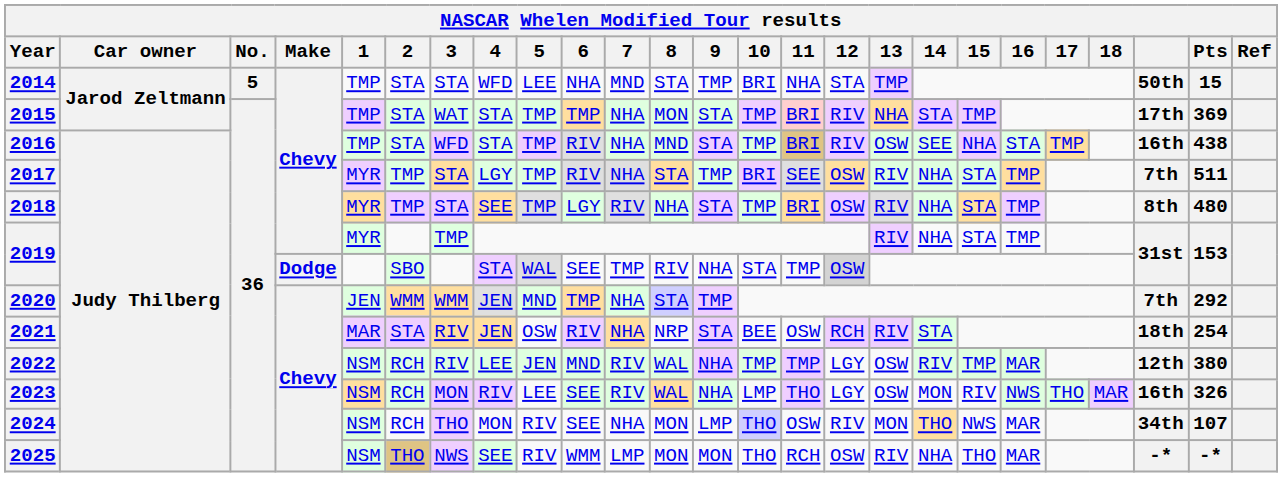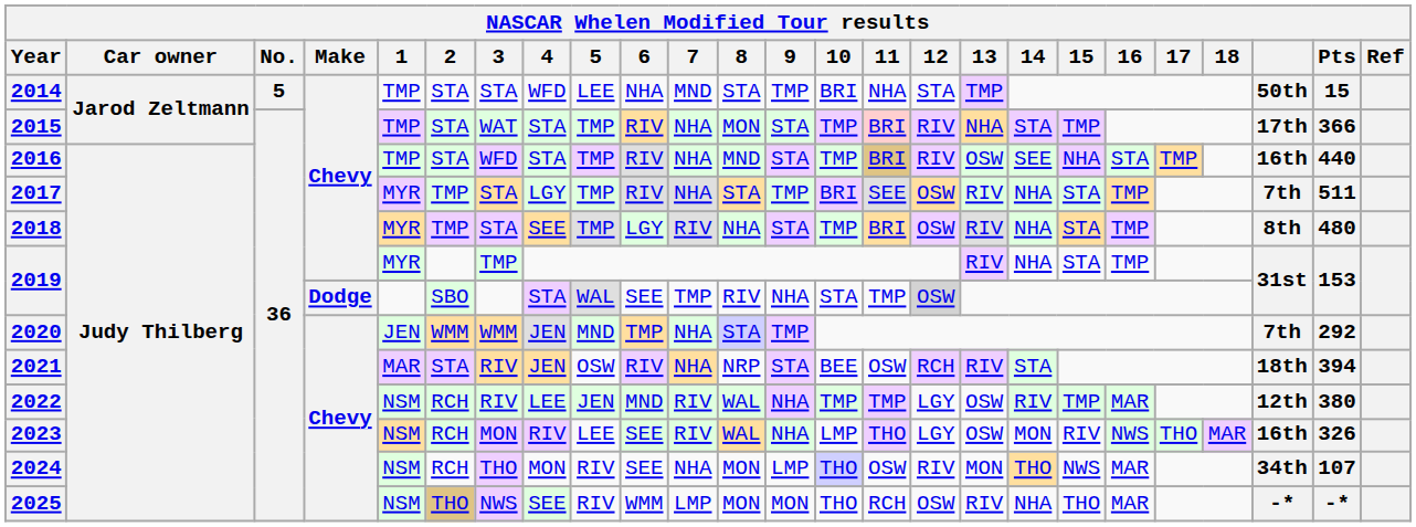 <table class="wikitable" style="text-align:center; font-size:75%">
 <tr>
 <th colspan=38><a href='#'>NASCAR</a> <a href='#'>Whelen Modified Tour</a> results</th>
 </tr>
 <tr>
 <th>Year</th>
 <th>Car owner</th>
 <th>No.</th>
 <th>Make</th>
 <th>1</th>
 <th>2</th>
 <th>3</th>
 <th>4</th>
 <th>5</th>
 <th>6</th>
 <th>7</th>
 <th>8</th>
 <th>9</th>
 <th>10</th>
 <th>11</th>
 <th>12</th>
 <th>13</th>
 <th>14</th>
 <th>15</th>
 <th>16</th>
 <th>17</th>
 <th>18</th>
 <th></th>
 <th>Pts</th>
 <th>Ref</th>
 </tr>
 <tr>
 <th><a href='#'>2014</a></th>
 <th rowspan=2>Jarod Zeltmann</th>
 <th>5</th>
 <th rowspan=6><a href='#'>Chevy</a></th>
 <td><a href='#'>TMP</a></td>
 <td><a href='#'>STA</a></td>
 <td><a href='#'>STA</a></td>
 <td><a href='#'>WFD</a></td>
 <td><a href='#'>LEE</a></td>
 <td><a href='#'>NHA</a></td>
 <td><a href='#'>MND</a></td>
 <td><a href='#'>STA</a></td>
 <td><a href='#'>TMP</a></td>
 <td><a href='#'>BRI</a></td>
 <td><a href='#'>NHA</a></td>
 <td><a href='#'>STA</a></td>
 <td style="background:#EFCFFF;"><a href='#'>TMP</a><br></td>
 <td colspan=5></td>
 <th>50th</th>
 <th>15</th>
 <th></th>
 </tr>
 <tr>
 <th><a href='#'>2015</a></th>
 <th rowspan=12>36</th>
 <td style="background:#EFCFFF;"><a href='#'>TMP</a><br></td>
 <td style="background:#DFFFDF;"><a href='#'>STA</a><br></td>
 <td style="background:#DFFFDF;"><a href='#'>WAT</a><br></td>
 <td style="background:#DFFFDF;"><a href='#'>STA</a><br></td>
 <td style="background:#DFFFDF;"><a href='#'>TMP</a><br></td>
-<td style="background:#FFDF9F;"><a href='#'>TMP</a><br></td>
+<td style="background:#FFDF9F;"><a href='#'>RIV</a><br></td>
 <td style="background:#DFFFDF;"><a href='#'>NHA</a><br></td>
 <td style="background:#DFFFDF;"><a href='#'>MON</a><br></td>
 <td style="background:#DFFFDF;"><a href='#'>STA</a><br></td>
 <td style="background:#EFCFFF;"><a href='#'>TMP</a><br></td>
 <td style="background:#FFCFCF;"><a href='#'>BRI</a><br></td>
 <td style="background:#EFCFFF;"><a href='#'>RIV</a><br></td>
 <td style="background:#FFDF9F;"><a href='#'>NHA</a><br></td>
 <td style="background:#EFCFFF;"><a href='#'>STA</a><br></td>
 <td style="background:#EFCFFF;"><a href='#'>TMP</a><br></td>
 <td colspan=3></td>
 <th>17th</th>
-<th>369</th>
+<th>366</th>
 <th></th>
 </tr>
 <tr>
 <th><a href='#'>2016</a></th>
 <th rowspan=11>Judy Thilberg</th>
 <td style="background:#DFFFDF;"><a href='#'>TMP</a><br></td>
 <td style="background:#DFFFDF;"><a href='#'>STA</a><br></td>
 <td style="background:#EFCFFF;"><a href='#'>WFD</a><br></td>
 <td style="background:#DFFFDF;"><a href='#'>STA</a><br></td>
 <td style="background:#EFCFFF;"><a href='#'>TMP</a><br></td>
 <td style="background:#DFDFDF;"><a href='#'>RIV</a><br></td>
 <td style="background:#DFFFDF;"><a href='#'>NHA</a><br></td>
 <td style="background:#DFFFDF;"><a href='#'>MND</a><br></td>
 <td style="background:#EFCFFF;"><a href='#'>STA</a><br></td>
 <td style="background:#DFFFDF;"><a href='#'>TMP</a><br></td>
 <td style="background:#DFC484;"><a href='#'>BRI</a><br></td>
 <td style="background:#EFCFFF;"><a href='#'>RIV</a><br></td>
 <td style="background:#DFFFDF;"><a href='#'>OSW</a><br></td>
 <td style="background:#DFFFDF;"><a href='#'>SEE</a><br></td>
 <td style="background:#EFCFFF;"><a href='#'>NHA</a><br></td>
 <td style="background:#DFFFDF;"><a href='#'>STA</a><br></td>
 <td style="background:#FFDF9F;"><a href='#'>TMP</a><br></td>
 <td></td>
 <th>16th</th>
-<th>438</th>
+<th>440</th>
 <th></th>
 </tr>
 <tr>
 <th><a href='#'>2017</a></th>
 <td style="background:#EFCFFF;"><a href='#'>MYR</a><br></td>
 <td style="background:#DFFFDF;"><a href='#'>TMP</a><br></td>
 <td style="background:#FFDF9F;"><a href='#'>STA</a><br></td>
 <td style="background:#DFFFDF;"><a href='#'>LGY</a><br></td>
 <td style="background:#DFFFDF;"><a href='#'>TMP</a><br></td>
 <td style="background:#DFDFDF;"><a href='#'>RIV</a><br></td>
 <td style="background:#DFDFDF;"><a href='#'>NHA</a><br></td>
 <td style="background:#FFDF9F;"><a href='#'>STA</a><br></td>
 <td style="background:#DFFFDF;"><a href='#'>TMP</a><br></td>
 <td style="background:#EFCFFF;"><a href='#'>BRI</a><br></td>
 <td style="background:#DFDFDF;"><a href='#'>SEE</a><br></td>
 <td style="background:#FFDF9F;"><a href='#'>OSW</a><br></td>
 <td style="background:#DFFFDF;"><a href='#'>RIV</a><br></td>
 <td style="background:#DFFFDF;"><a href='#'>NHA</a><br></td>
 <td style="background:#DFFFDF;"><a href='#'>STA</a><br></td>
 <td style="background:#FFDF9F;"><a href='#'>TMP</a><br></td>
 <td colspan=2></td>
 <th>7th</th>
 <th>511</th>
 <th></th>
 </tr>
 <tr>
 <th><a href='#'>2018</a></th>
 <td style="background:#FFDF9F;"><a href='#'>MYR</a><br></td>
 <td style="background:#EFCFFF;"><a href='#'>TMP</a><br></td>
 <td style="background:#EFCFFF;"><a href='#'>STA</a><br></td>
 <td style="background:#FFDF9F;"><a href='#'>SEE</a><br></td>
 <td style="background:#DFDFDF;"><a href='#'>TMP</a><br></td>
 <td style="background:#DFFFDF;"><a href='#'>LGY</a><br></td>
 <td style="background:#DFDFDF;"><a href='#'>RIV</a><br></td>
 <td style="background:#DFFFDF;"><a href='#'>NHA</a><br></td>
 <td style="background:#EFCFFF;"><a href='#'>STA</a><br></td>
 <td style="background:#DFFFDF;"><a href='#'>TMP</a><br></td>
 <td style="background:#FFDF9F;"><a href='#'>BRI</a><br></td>
 <td style="background:#EFCFFF;"><a href='#'>OSW</a><br></td>
 <td style="background:#DFDFDF;"><a href='#'>RIV</a><br></td>
 <td style="background:#DFFFDF;"><a href='#'>NHA</a><br></td>
 <td style="background:#FFDF9F;"><a href='#'>STA</a><br></td>
 <td style="background:#EFCFFF;"><a href='#'>TMP</a><br></td>
 <td colspan=2></td>
 <th>8th</th>
 <th>480</th>
 <th></th>
 </tr>
 <tr>
 <th rowspan=2><a href='#'>2019</a></th>
 <td style="background:#DFFFDF;"><a href='#'>MYR</a><br></td>
 <td></td>
 <td style="background:#DFFFDF;"><a href='#'>TMP</a><br></td>
 <td colspan=9></td>
 <td style="background:#EFCFFF;"><a href='#'>RIV</a><br></td>
 <td><a href='#'>NHA</a></td>
 <td><a href='#'>STA</a></td>
 <td><a href='#'>TMP</a></td>
 <td colspan=2></td>
 <th rowspan=2>31st</th>
 <th rowspan=2>153</th>
 <th rowspan=2></th>
 </tr>
 <tr>
 <th><a href='#'>Dodge</a></th>
 <td></td>
 <td style="background:#DFFFDF;"><a href='#'>SBO</a><br></td>
 <td></td>
 <td style="background:#EFCFFF;"><a href='#'>STA</a><br></td>
 <td style="background:#DFDFDF;"><a href='#'>WAL</a><br></td>
 <td><a href='#'>SEE</a></td>
 <td><a href='#'>TMP</a></td>
 <td><a href='#'>RIV</a></td>
 <td><a href='#'>NHA</a></td>
 <td><a href='#'>STA</a></td>
 <td><a href='#'>TMP</a></td>
 <td style="background: lightgrey;"><a href='#'>OSW</a></td>
 <td colspan=6></td>
 </tr>
 <tr>
 <th><a href='#'>2020</a></th>
 <th rowspan=6><a href='#'>Chevy</a></th>
 <td style="background:#DFFFDF;"><a href='#'>JEN</a><br></td>
 <td style="background:#FFDF9F;"><a href='#'>WMM</a><br></td>
 <td style="background:#FFDF9F;"><a href='#'>WMM</a><br></td>
 <td style="background:#DFDFDF;"><a href='#'>JEN</a><br></td>
 <td style="background:#DFFFDF;"><a href='#'>MND</a><br></td>
 <td style="background:#FFDF9F;"><a href='#'>TMP</a><br></td>
 <td style="background:#DFFFDF;"><a href='#'>NHA</a><br></td>
 <td style="background:#CFCFFF;"><a href='#'>STA</a><br></td>
 <td style="background:#EFCFFF;"><a href='#'>TMP</a><br></td>
 <td colspan=9></td>
 <th>7th</th>
 <th>292</th>
 <th></th>
 </tr>
 <tr>
 <th><a href='#'>2021</a></th>
 <td style="background:#EFCFFF;"><a href='#'>MAR</a><br></td>
 <td style="background:#EFCFFF;"><a href='#'>STA</a><br></td>
 <td style="background:#FFDF9F;"><a href='#'>RIV</a><br></td>
 <td style="background:#FFDF9F;"><a href='#'>JEN</a><br></td>
 <td><a href='#'>OSW</a></td>
 <td style="background:#EFCFFF;"><a href='#'>RIV</a><br></td>
 <td style="background:#FFDF9F;"><a href='#'>NHA</a><br></td>
 <td><a href='#'>NRP</a></td>
 <td style="background:#EFCFFF;"><a href='#'>STA</a><br></td>
 <td><a href='#'>BEE</a></td>
 <td><a href='#'>OSW</a></td>
 <td style="background:#EFCFFF;"><a href='#'>RCH</a><br></td>
 <td style="background:#EFCFFF;"><a href='#'>RIV</a><br></td>
 <td style="background:#DFFFDF;"><a href='#'>STA</a><br></td>
 <td colspan=4></td>
 <th>18th</th>
-<th>254</th>
+<th>394</th>
 <th></th>
 </tr>
 <tr>
 <th><a href='#'>2022</a></th>
 <td style="background:#DFFFDF;"><a href='#'>NSM</a><br></td>
 <td style="background:#DFFFDF;"><a href='#'>RCH</a><br></td>
 <td style="background:#DFFFDF;"><a href='#'>RIV</a><br></td>
 <td style="background:#DFFFDF;"><a href='#'>LEE</a><br></td>
 <td style="background:#DFFFDF;"><a href='#'>JEN</a><br></td>
 <td style="background:#DFFFDF;"><a href='#'>MND</a><br></td>
 <td style="background:#DFFFDF;"><a href='#'>RIV</a><br></td>
 <td style="background:#DFFFDF;"><a href='#'>WAL</a><br></td>
 <td style="background:#EFCFFF;"><a href='#'>NHA</a><br></td>
 <td style="background:#DFFFDF;"><a href='#'>TMP</a><br></td>
 <td style="background:#EFCFFF;"><a href='#'>TMP</a><br></td>
 <td><a href='#'>LGY</a></td>
 <td><a href='#'>OSW</a></td>
 <td style="background:#DFFFDF;"><a href='#'>RIV</a><br></td>
 <td style="background:#DFFFDF;"><a href='#'>TMP</a><br></td>
 <td style="background:#DFFFDF;"><a href='#'>MAR</a><br></td>
 <td colspan=2></td>
 <th>12th</th>
 <th>380</th>
 <th></th>
 </tr>
 <tr>
 <th><a href='#'>2023</a></th>
 <td style="background:#FFDF9F;"><a href='#'>NSM</a><br></td>
 <td style="background:#DFFFDF;"><a href='#'>RCH</a><br></td>
 <td style="background:#EFCFFF;"><a href='#'>MON</a><br></td>
 <td style="background:#EFCFFF;"><a href='#'>RIV</a><br></td>
 <td><a href='#'>LEE</a></td>
 <td style="background:#DFFFDF;"><a href='#'>SEE</a><br></td>
 <td style="background:#DFFFDF;"><a href='#'>RIV</a><br></td>
 <td style="background:#FFDF9F;"><a href='#'>WAL</a><br></td>
 <td style="background:#DFFFDF;"><a href='#'>NHA</a><br></td>
 <td><a href='#'>LMP</a></td>
 <td style="background:#EFCFFF;"><a href='#'>THO</a><br></td>
 <td><a href='#'>LGY</a></td>
 <td><a href='#'>OSW</a></td>
 <td><a href='#'>MON</a></td>
 <td><a href='#'>RIV</a></td>
 <td style="background:#DFFFDF;"><a href='#'>NWS</a><br></td>
 <td style="background:#DFFFDF;"><a href='#'>THO</a><br></td>
 <td style="background:#EFCFFF;"><a href='#'>MAR</a><br></td>
 <th>16th</th>
 <th>326</th>
 <th></th>
 </tr>
 <tr>
 <th><a href='#'>2024</a></th>
 <td style="background:#DFFFDF;"><a href='#'>NSM</a><br></td>
 <td><a href='#'>RCH</a></td>
 <td style="background:#EFCFFF;"><a href='#'>THO</a><br></td>
 <td><a href='#'>MON</a></td>
 <td><a href='#'>RIV</a></td>
 <td><a href='#'>SEE</a></td>
 <td><a href='#'>NHA</a></td>
 <td><a href='#'>MON</a></td>
 <td><a href='#'>LMP</a></td>
 <td style="background:#CFCFFF;"><a href='#'>THO</a><br></td>
 <td><a href='#'>OSW</a></td>
 <td><a href='#'>RIV</a></td>
 <td><a href='#'>MON</a></td>
 <td style="background:#FFDF9F;"><a href='#'>THO</a><br></td>
 <td><a href='#'>NWS</a></td>
 <td><a href='#'>MAR</a></td>
 <td colspan=2></td>
 <th>34th</th>
 <th>107</th>
 <th></th>
 </tr>
 <tr>
 <th><a href='#'>2025</a></th>
 <td style="background:#DFFFDF;"><a href='#'>NSM</a><br></td>
 <td style="background:#DFC484;"><a href='#'>THO</a><br></td>
 <td style="background:#EFCFFF;"><a href='#'>NWS</a><br></td>
 <td style="background:#DFFFDF;"><a href='#'>SEE</a><br></td>
 <td><a href='#'>RIV</a></td>
 <td><a href='#'>WMM</a></td>
 <td><a href='#'>LMP</a></td>
 <td><a href='#'>MON</a></td>
 <td style="background:#;"><a href='#'>MON</a><br></td>
 <td><a href='#'>THO</a></td>
 <td><a href='#'>RCH</a></td>
 <td><a href='#'>OSW</a></td>
 <td><a href='#'>RIV</a></td>
 <td><a href='#'>NHA</a></td>
 <td><a href='#'>THO</a></td>
 <td><a href='#'>MAR</a></td>
 <td colspan=2></td>
 <th>-*</th>
 <th>-*</th>
 <th></th>
 </tr>
 </table>
